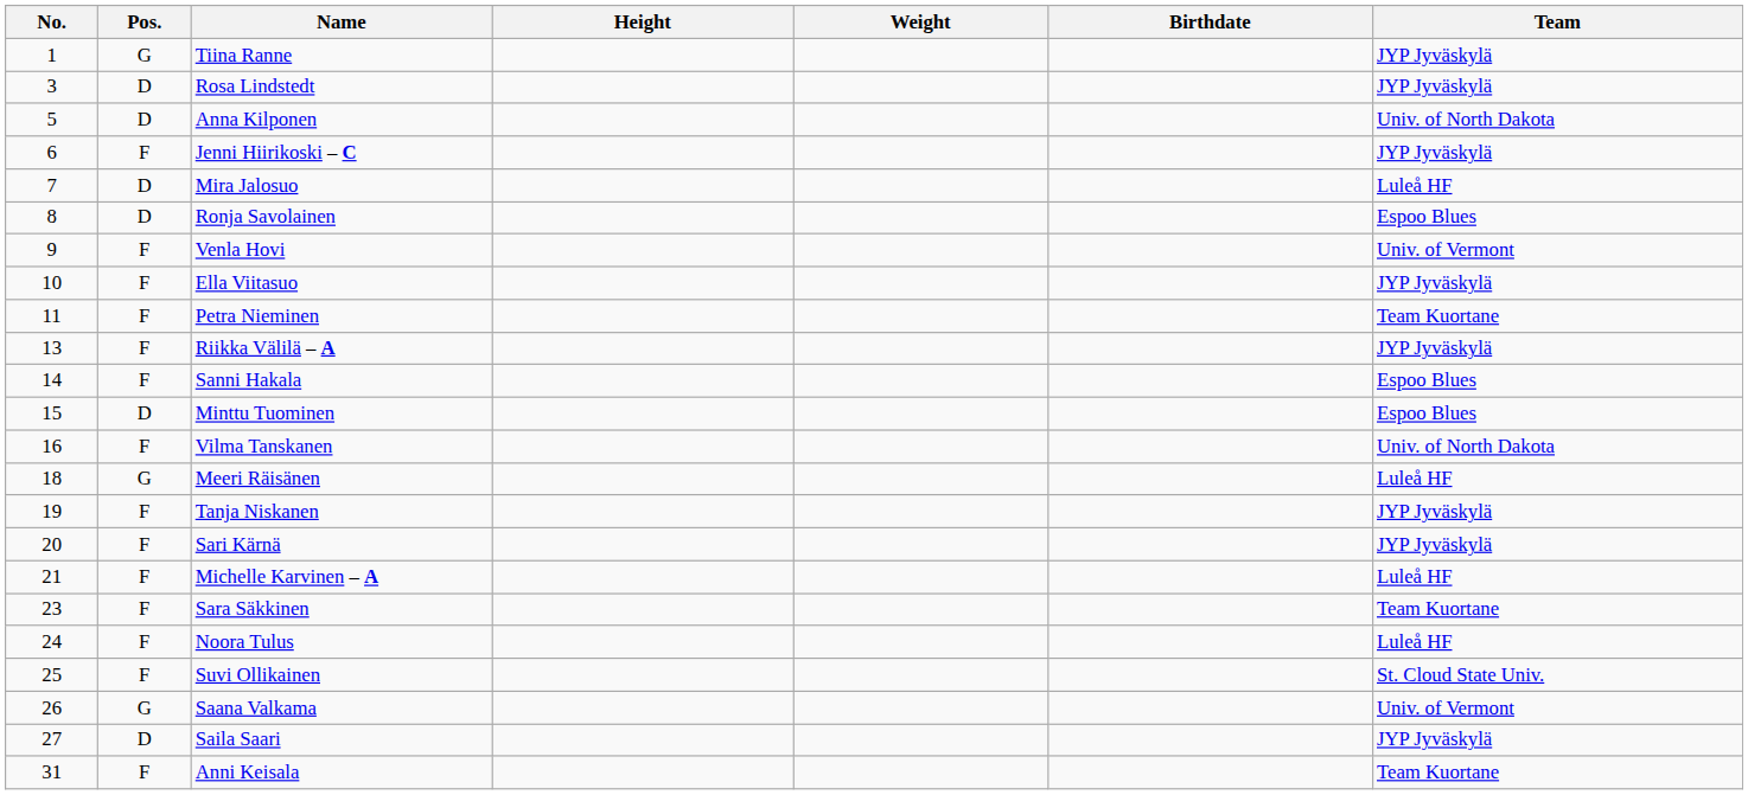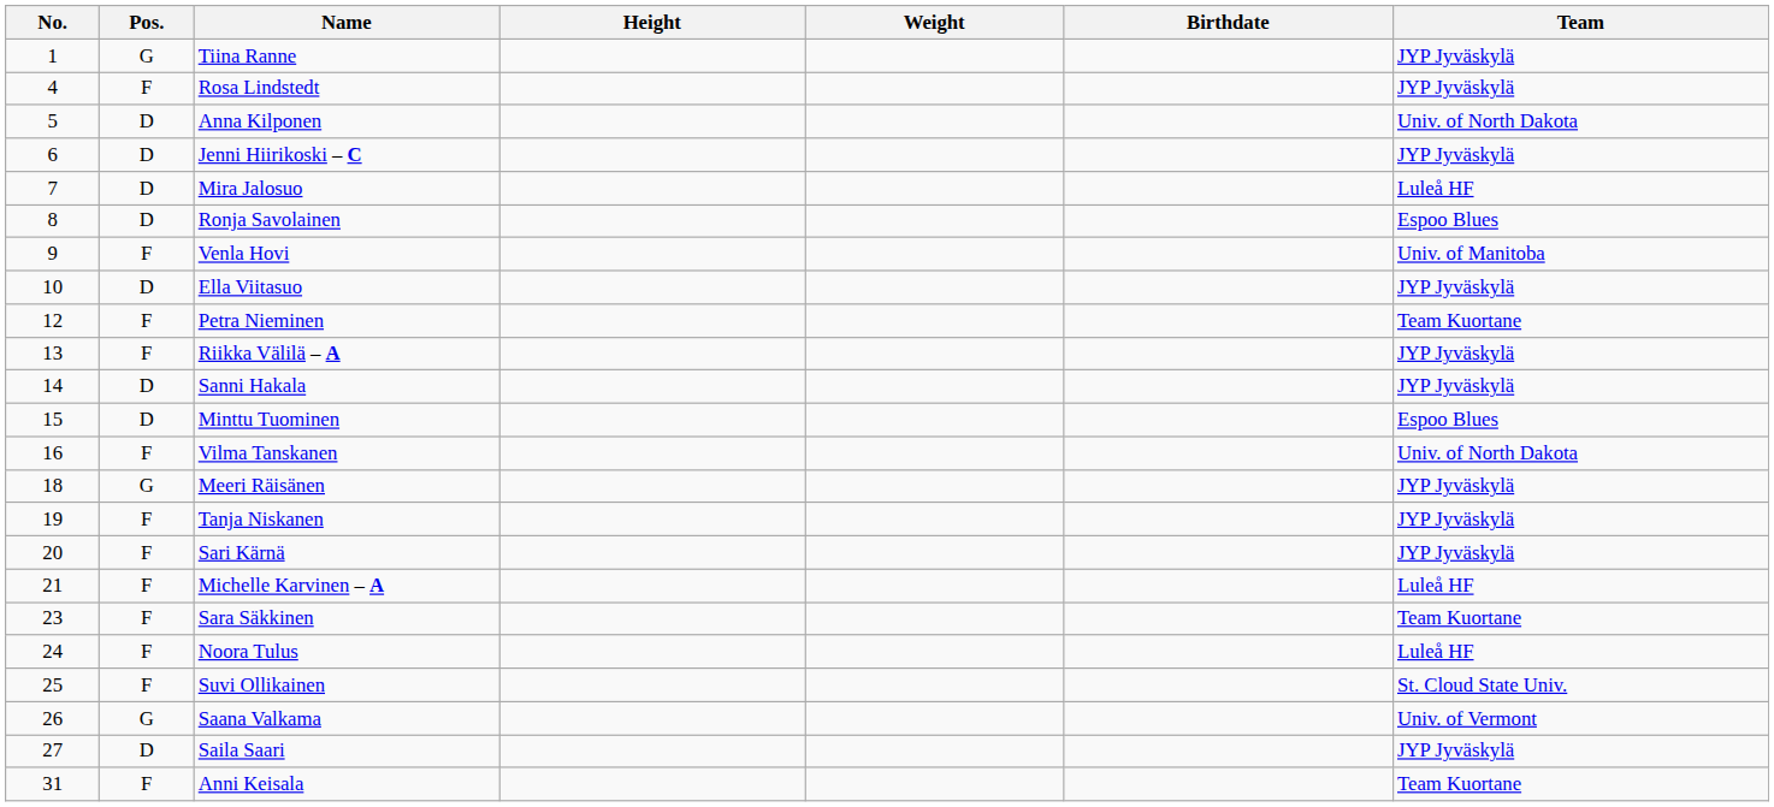 <table width="100%" class="wikitable sortable" style="font-size: 90%; text-align: center;">
 <tr>
 <th style="width:  4%;">No.</th>
 <th style="width:  4%;">Pos.</th>
 <th style="width: 13%;">Name</th>
 <th style="width: 13%;">Height</th>
 <th style="width: 11%;">Weight</th>
 <th style="width: 14%;">Birthdate</th>
 <th style="width: 16%;">Team</th>
 </tr>
 <tr>
 <td>1</td>
 <td>G</td>
 <td align=left><a href='#'>Tiina Ranne</a></td>
 <td></td>
 <td></td>
 <td></td>
 <td style="text-align:left;"> <a href='#'>JYP Jyväskylä</a></td>
 </tr>
 <tr>
-<td>3</td>
-<td>D</td>
+<td>4</td>
+<td>F</td>
 <td align=left><a href='#'>Rosa Lindstedt</a></td>
 <td></td>
 <td></td>
 <td></td>
 <td style="text-align:left;"> <a href='#'>JYP Jyväskylä</a></td>
 </tr>
 <tr>
 <td>5</td>
 <td>D</td>
 <td align=left><a href='#'>Anna Kilponen</a></td>
 <td></td>
 <td></td>
 <td></td>
 <td style="text-align:left;"> <a href='#'>Univ. of North Dakota</a></td>
 </tr>
 <tr>
 <td>6</td>
-<td>F</td>
+<td>D</td>
 <td align=left><a href='#'>Jenni Hiirikoski</a> – <strong><a href='#'>C</a></strong></td>
 <td></td>
 <td></td>
 <td></td>
 <td style="text-align:left;"> <a href='#'>JYP Jyväskylä</a></td>
 </tr>
 <tr>
 <td>7</td>
 <td>D</td>
 <td align=left><a href='#'>Mira Jalosuo</a></td>
 <td></td>
 <td></td>
 <td></td>
 <td style="text-align:left;"> <a href='#'>Luleå HF</a></td>
 </tr>
 <tr>
 <td>8</td>
 <td>D</td>
 <td align=left><a href='#'>Ronja Savolainen</a></td>
 <td></td>
 <td></td>
 <td></td>
 <td style="text-align:left;"> <a href='#'>Espoo Blues</a></td>
 </tr>
 <tr>
 <td>9</td>
 <td>F</td>
 <td align=left><a href='#'>Venla Hovi</a></td>
 <td></td>
 <td></td>
 <td></td>
-<td style="text-align:left;"> <a href='#'>Univ. of Vermont</a></td>
+<td style="text-align:left;"> <a href='#'>Univ. of Manitoba</a></td>
 </tr>
 <tr>
 <td>10</td>
-<td>F</td>
+<td>D</td>
 <td align=left><a href='#'>Ella Viitasuo</a></td>
 <td></td>
 <td></td>
 <td></td>
 <td style="text-align:left;"> <a href='#'>JYP Jyväskylä</a></td>
 </tr>
 <tr>
-<td>11</td>
+<td>12</td>
 <td>F</td>
 <td align=left><a href='#'>Petra Nieminen</a></td>
 <td></td>
 <td></td>
 <td></td>
 <td style="text-align:left;"> <a href='#'>Team Kuortane</a></td>
 </tr>
 <tr>
 <td>13</td>
 <td>F</td>
 <td align=left><a href='#'>Riikka Välilä</a> – <strong><a href='#'>A</a></strong></td>
 <td></td>
 <td></td>
 <td></td>
 <td style="text-align:left;"> <a href='#'>JYP Jyväskylä</a></td>
 </tr>
 <tr>
 <td>14</td>
-<td>F</td>
+<td>D</td>
 <td align=left><a href='#'>Sanni Hakala</a></td>
 <td></td>
 <td></td>
 <td></td>
-<td style="text-align:left;"> <a href='#'>Espoo Blues</a></td>
+<td style="text-align:left;"> <a href='#'>JYP Jyväskylä</a></td>
 </tr>
 <tr>
 <td>15</td>
 <td>D</td>
 <td align=left><a href='#'>Minttu Tuominen</a></td>
 <td></td>
 <td></td>
 <td></td>
 <td style="text-align:left;"> <a href='#'>Espoo Blues</a></td>
 </tr>
 <tr>
 <td>16</td>
 <td>F</td>
 <td align=left><a href='#'>Vilma Tanskanen</a></td>
 <td></td>
 <td></td>
 <td></td>
 <td style="text-align:left;"> <a href='#'>Univ. of North Dakota</a></td>
 </tr>
 <tr>
 <td>18</td>
 <td>G</td>
 <td align=left><a href='#'>Meeri Räisänen</a></td>
 <td></td>
 <td></td>
 <td></td>
-<td style="text-align:left;"> <a href='#'>Luleå HF</a></td>
+<td style="text-align:left;"> <a href='#'>JYP Jyväskylä</a></td>
 </tr>
 <tr>
 <td>19</td>
 <td>F</td>
 <td align=left><a href='#'>Tanja Niskanen</a></td>
 <td></td>
 <td></td>
 <td></td>
 <td style="text-align:left;"> <a href='#'>JYP Jyväskylä</a></td>
 </tr>
 <tr>
 <td>20</td>
 <td>F</td>
 <td align=left><a href='#'>Sari Kärnä</a></td>
 <td></td>
 <td></td>
 <td></td>
 <td style="text-align:left;"> <a href='#'>JYP Jyväskylä</a></td>
 </tr>
 <tr>
 <td>21</td>
 <td>F</td>
 <td align=left><a href='#'>Michelle Karvinen</a> – <strong><a href='#'>A</a></strong></td>
 <td></td>
 <td></td>
 <td></td>
 <td style="text-align:left;"> <a href='#'>Luleå HF</a></td>
 </tr>
 <tr>
 <td>23</td>
 <td>F</td>
 <td align=left><a href='#'>Sara Säkkinen</a></td>
 <td></td>
 <td></td>
 <td></td>
 <td style="text-align:left;"> <a href='#'>Team Kuortane</a></td>
 </tr>
 <tr>
 <td>24</td>
 <td>F</td>
 <td align=left><a href='#'>Noora Tulus</a></td>
 <td></td>
 <td></td>
 <td></td>
 <td style="text-align:left;"> <a href='#'>Luleå HF</a></td>
 </tr>
 <tr>
 <td>25</td>
 <td>F</td>
 <td align=left><a href='#'>Suvi Ollikainen</a></td>
 <td></td>
 <td></td>
 <td></td>
 <td style="text-align:left;"> <a href='#'>St. Cloud State Univ.</a></td>
 </tr>
 <tr>
 <td>26</td>
 <td>G</td>
 <td align=left><a href='#'>Saana Valkama</a></td>
 <td></td>
 <td></td>
 <td></td>
 <td style="text-align:left;"> <a href='#'>Univ. of Vermont</a></td>
 </tr>
 <tr>
 <td>27</td>
 <td>D</td>
 <td align=left><a href='#'>Saila Saari</a></td>
 <td></td>
 <td></td>
 <td></td>
 <td style="text-align:left;"> <a href='#'>JYP Jyväskylä</a></td>
 </tr>
 <tr>
 <td>31</td>
 <td>F</td>
 <td align=left><a href='#'>Anni Keisala</a></td>
 <td></td>
 <td></td>
 <td></td>
 <td style="text-align:left;"> <a href='#'>Team Kuortane</a></td>
 </tr>
 </table>
